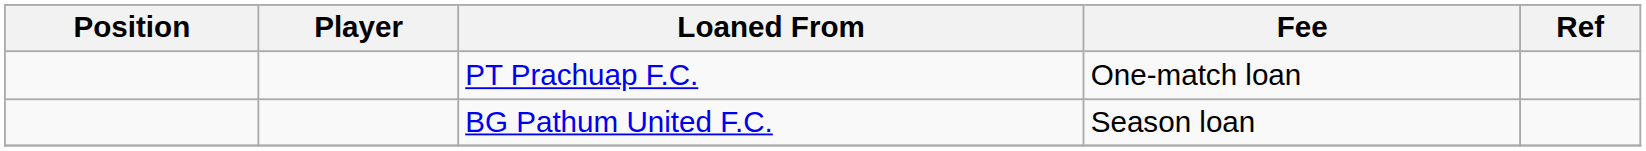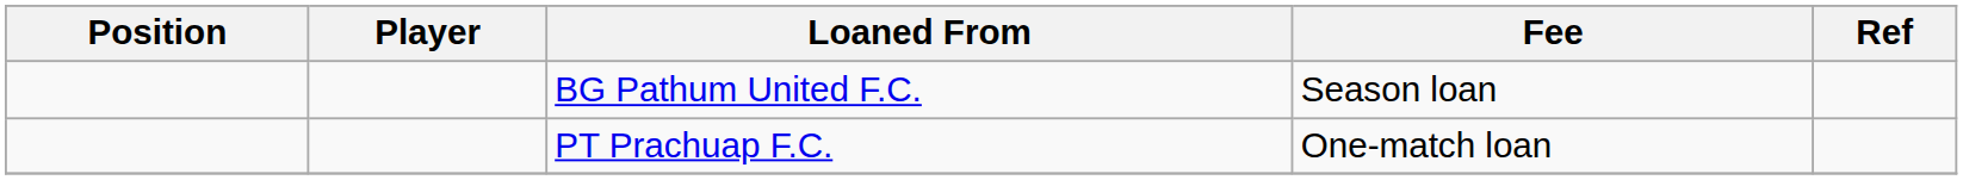 <table class="wikitable sortable" style="width:70%; text-align:center; font-size:100%; text-align:left;">
 <tr>
 <th><strong>Position</strong></th>
 <th><strong>Player</strong></th>
 <th><strong>Loaned From</strong></th>
 <th><strong>Fee</strong></th>
 <th><strong>Ref</strong></th>
 </tr>
 <tr>
 <td></td>
 <td></td>
+<td> <a href='#'>BG Pathum United F.C.</a></td>
+<td>Season loan</td>
+<td></td>
+</tr>
+<tr>
+<td></td>
+<td></td>
 <td> <a href='#'>PT Prachuap F.C.</a></td>
 <td>One-match loan</td>
 <td></td>
 </tr>
 <tr>
-<td></td>
-<td></td>
-<td> <a href='#'>BG Pathum United F.C.</a></td>
-<td>Season loan</td>
-<td></td>
-</tr>
-<tr>
 </tr>
 </table>
